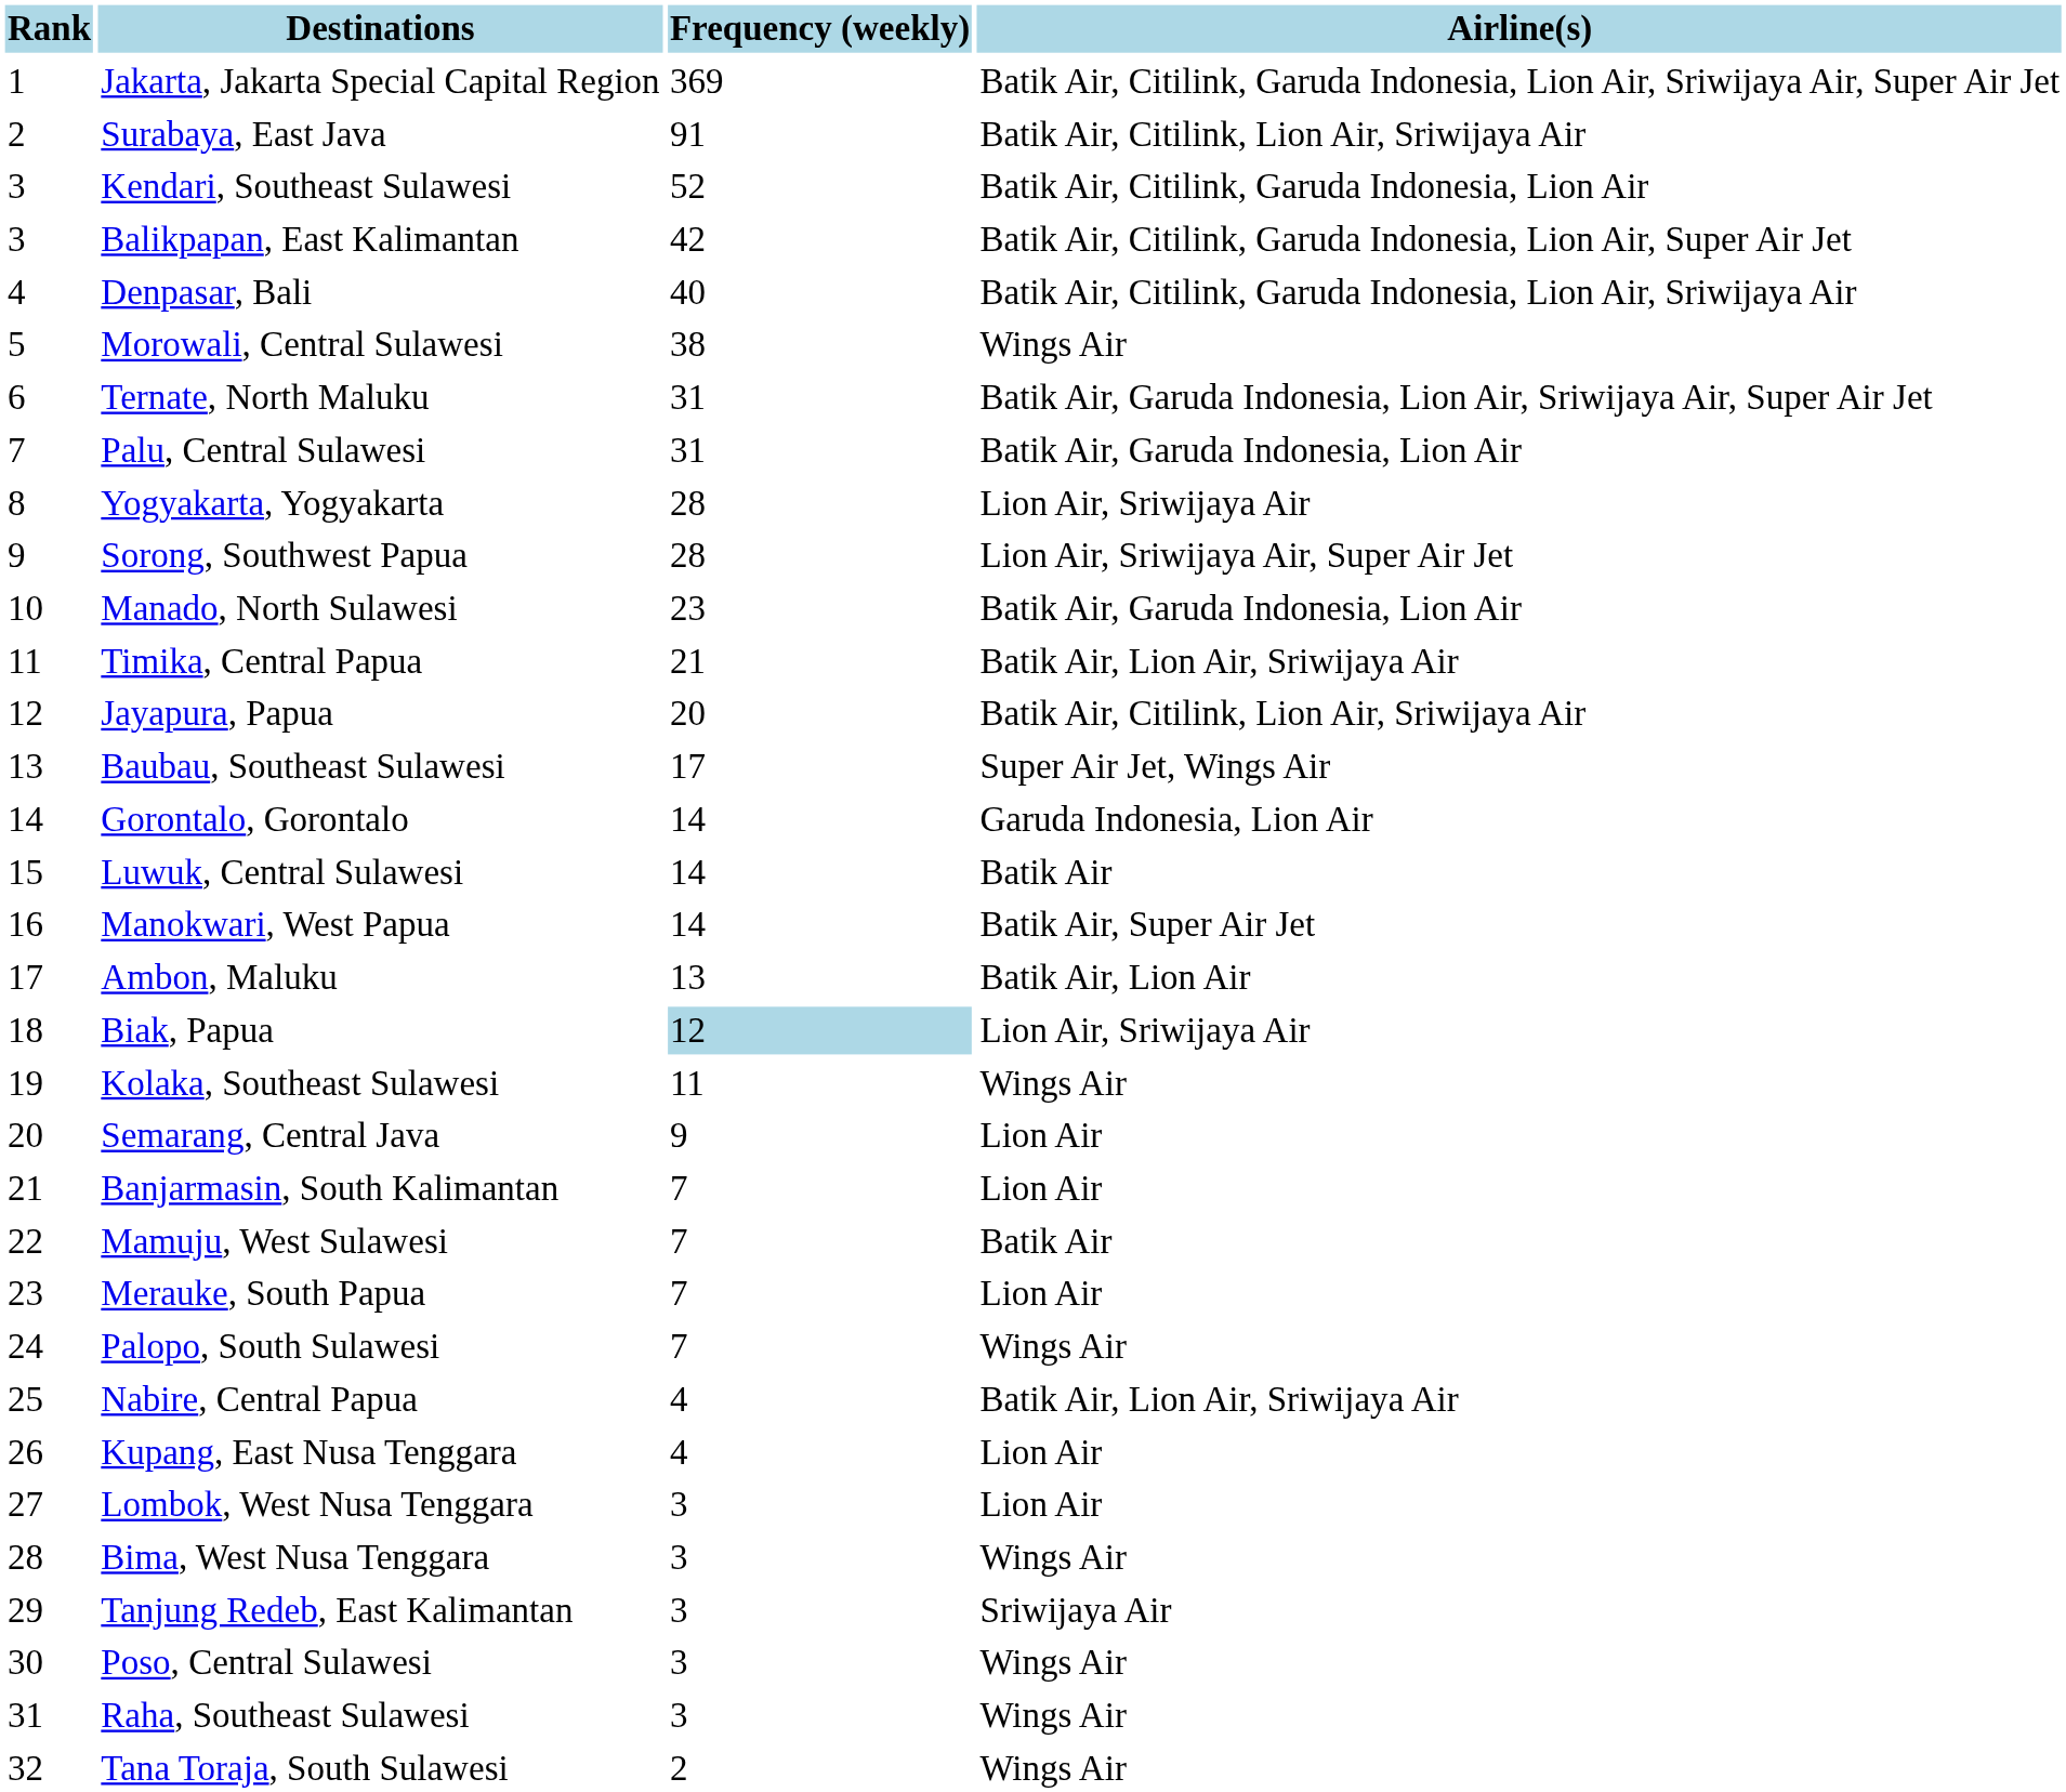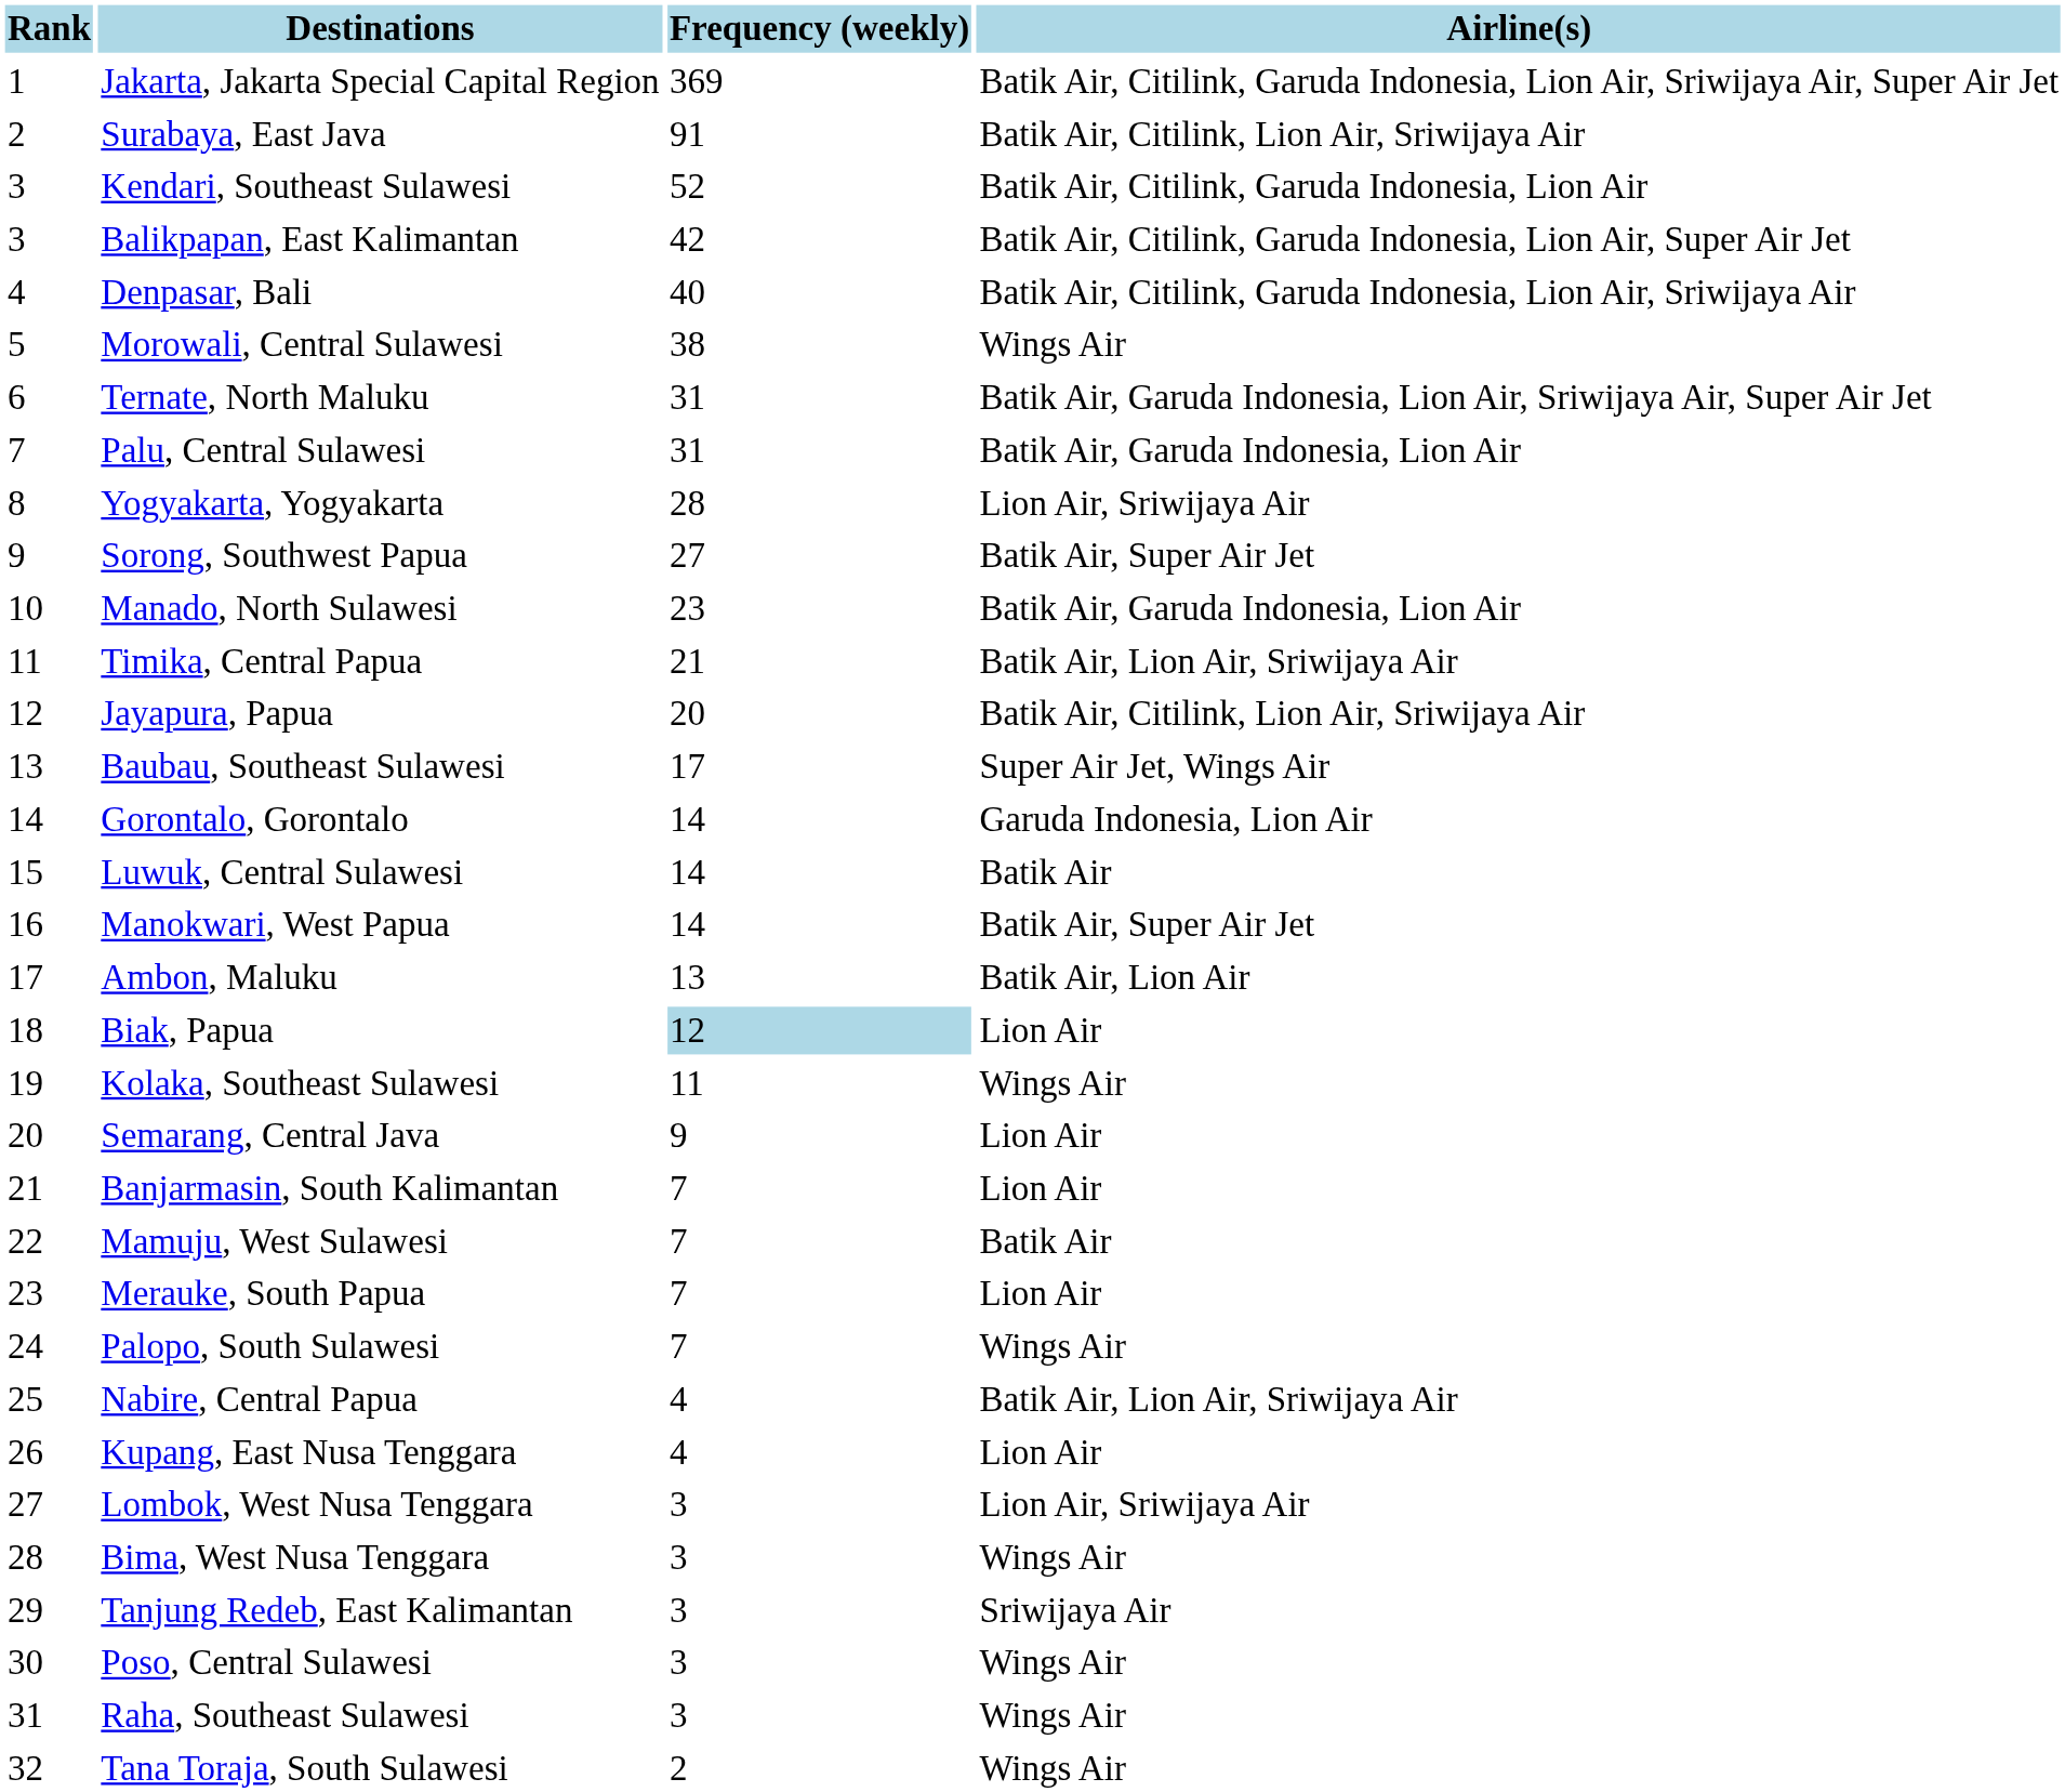 <table class="sortable" style="font-size:89%; align=center;">
 <tr style="background:lightblue;">
 <th>Rank</th>
 <th>Destinations</th>
 <th>Frequency (weekly)</th>
 <th>Airline(s)</th>
 </tr>
 <tr>
 <td>1</td>
 <td> <a href='#'>Jakarta</a>, Jakarta Special Capital Region</td>
 <td>369</td>
 <td>Batik Air, Citilink, Garuda Indonesia, Lion Air, Sriwijaya Air, Super Air Jet</td>
 </tr>
 <tr>
 <td>2</td>
 <td> <a href='#'>Surabaya</a>, East Java</td>
 <td>91</td>
 <td>Batik Air, Citilink, Lion Air, Sriwijaya Air</td>
 </tr>
 <tr>
 <td>3</td>
 <td> <a href='#'>Kendari</a>, Southeast Sulawesi</td>
 <td>52</td>
 <td>Batik Air, Citilink, Garuda Indonesia, Lion Air</td>
 </tr>
 <tr>
 <td>3</td>
 <td> <a href='#'>Balikpapan</a>, East Kalimantan</td>
 <td>42</td>
 <td>Batik Air, Citilink, Garuda Indonesia, Lion Air, Super Air Jet</td>
 </tr>
 <tr>
 <td>4</td>
 <td> <a href='#'>Denpasar</a>, Bali</td>
 <td>40</td>
 <td>Batik Air, Citilink, Garuda Indonesia, Lion Air, Sriwijaya Air</td>
 </tr>
 <tr>
 <td>5</td>
 <td> <a href='#'>Morowali</a>, Central Sulawesi</td>
 <td>38</td>
 <td>Wings Air</td>
 </tr>
 <tr>
 <td>6</td>
 <td> <a href='#'>Ternate</a>, North Maluku</td>
 <td>31</td>
 <td>Batik Air, Garuda Indonesia, Lion Air, Sriwijaya Air, Super Air Jet</td>
 </tr>
 <tr>
 <td>7</td>
 <td> <a href='#'>Palu</a>, Central Sulawesi</td>
 <td>31</td>
 <td>Batik Air, Garuda Indonesia, Lion Air</td>
 </tr>
 <tr>
 <td>8</td>
 <td> <a href='#'>Yogyakarta</a>, Yogyakarta</td>
 <td>28</td>
 <td>Lion Air, Sriwijaya Air</td>
 </tr>
 <tr>
 <td>9</td>
 <td> <a href='#'>Sorong</a>, Southwest Papua</td>
-<td>28</td>
-<td>Lion Air, Sriwijaya Air, Super Air Jet</td>
+<td>27</td>
+<td>Batik Air, Super Air Jet</td>
 </tr>
 <tr>
 <td>10</td>
 <td> <a href='#'>Manado</a>, North Sulawesi</td>
 <td>23</td>
 <td>Batik Air, Garuda Indonesia, Lion Air</td>
 </tr>
 <tr>
 <td>11</td>
 <td> <a href='#'>Timika</a>, Central Papua</td>
 <td>21</td>
 <td>Batik Air, Lion Air, Sriwijaya Air</td>
 </tr>
 <tr>
 <td>12</td>
 <td> <a href='#'>Jayapura</a>, Papua</td>
 <td>20</td>
 <td>Batik Air, Citilink, Lion Air, Sriwijaya Air</td>
 </tr>
 <tr>
 <td>13</td>
 <td> <a href='#'>Baubau</a>, Southeast Sulawesi</td>
 <td>17</td>
 <td>Super Air Jet, Wings Air</td>
 </tr>
 <tr>
 <td>14</td>
 <td> <a href='#'>Gorontalo</a>, Gorontalo</td>
 <td>14</td>
 <td>Garuda Indonesia, Lion Air</td>
 </tr>
 <tr>
 <td>15</td>
 <td> <a href='#'>Luwuk</a>, Central Sulawesi</td>
 <td>14</td>
 <td>Batik Air</td>
 </tr>
 <tr>
 <td>16</td>
 <td> <a href='#'>Manokwari</a>, West Papua</td>
 <td>14</td>
 <td>Batik Air, Super Air Jet</td>
 </tr>
 <tr>
 <td>17</td>
 <td> <a href='#'>Ambon</a>, Maluku</td>
 <td>13</td>
 <td>Batik Air, Lion Air</td>
 </tr>
 <tr>
 <td>18</td>
 <td> <a href='#'>Biak</a>, Papua</td>
 <td style="background: lightblue;">12</td>
-<td>Lion Air, Sriwijaya Air</td>
+<td>Lion Air</td>
 </tr>
 <tr>
 <td>19</td>
 <td> <a href='#'>Kolaka</a>, Southeast Sulawesi</td>
 <td>11</td>
 <td>Wings Air</td>
 </tr>
 <tr>
 <td>20</td>
 <td> <a href='#'>Semarang</a>, Central Java</td>
 <td>9</td>
 <td>Lion Air</td>
 </tr>
 <tr>
 <td>21</td>
 <td> <a href='#'>Banjarmasin</a>, South Kalimantan</td>
 <td>7</td>
 <td>Lion Air</td>
 </tr>
 <tr>
 <td>22</td>
 <td> <a href='#'>Mamuju</a>, West Sulawesi</td>
 <td>7</td>
 <td>Batik Air</td>
 </tr>
 <tr>
 <td>23</td>
 <td> <a href='#'>Merauke</a>, South  Papua</td>
 <td>7</td>
 <td>Lion Air</td>
 </tr>
 <tr>
 <td>24</td>
 <td> <a href='#'>Palopo</a>, South Sulawesi</td>
 <td>7</td>
 <td>Wings Air</td>
 </tr>
 <tr>
 <td>25</td>
 <td> <a href='#'>Nabire</a>, Central Papua</td>
 <td>4</td>
 <td>Batik Air, Lion Air, Sriwijaya Air</td>
 </tr>
 <tr>
 <td>26</td>
 <td> <a href='#'>Kupang</a>, East Nusa Tenggara</td>
 <td>4</td>
 <td>Lion Air</td>
 </tr>
 <tr>
 <td>27</td>
 <td> <a href='#'>Lombok</a>, West Nusa Tenggara</td>
 <td>3</td>
-<td>Lion Air</td>
+<td>Lion Air, Sriwijaya Air</td>
 </tr>
 <tr>
 <td>28</td>
 <td> <a href='#'>Bima</a>, West Nusa Tenggara</td>
 <td>3</td>
 <td>Wings Air</td>
 </tr>
 <tr>
 <td>29</td>
 <td> <a href='#'>Tanjung Redeb</a>, East Kalimantan</td>
 <td>3</td>
 <td>Sriwijaya Air</td>
 </tr>
 <tr>
 <td>30</td>
 <td> <a href='#'>Poso</a>, Central Sulawesi</td>
 <td>3</td>
 <td>Wings Air</td>
 </tr>
 <tr>
 <td>31</td>
 <td> <a href='#'>Raha</a>, Southeast Sulawesi</td>
 <td>3</td>
 <td>Wings Air</td>
 </tr>
 <tr>
 <td>32</td>
 <td> <a href='#'>Tana Toraja</a>, South Sulawesi</td>
 <td>2</td>
 <td>Wings Air</td>
 </tr>
 <tr>
 </tr>
 </table>
